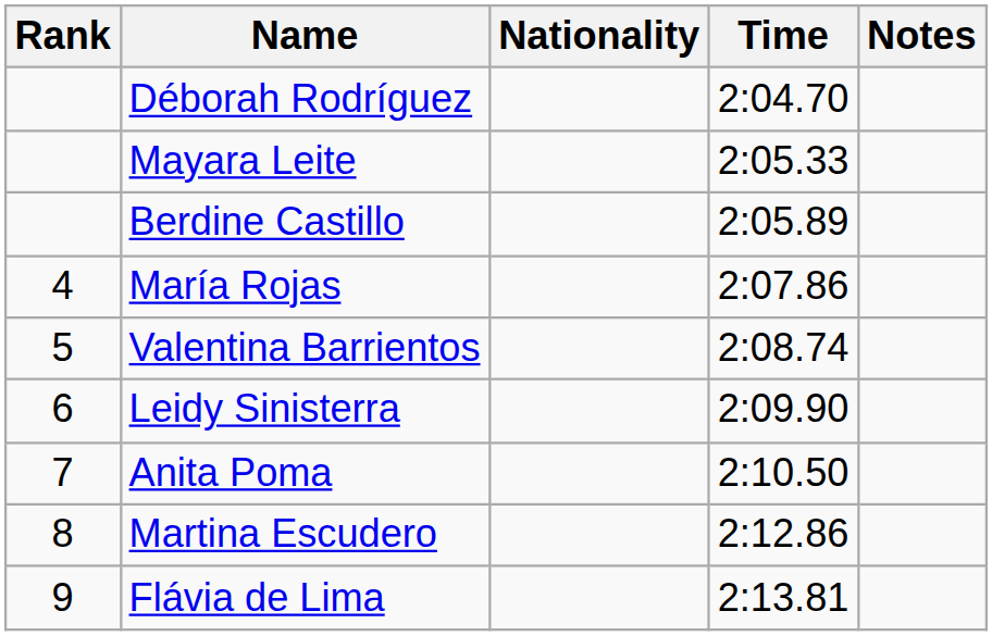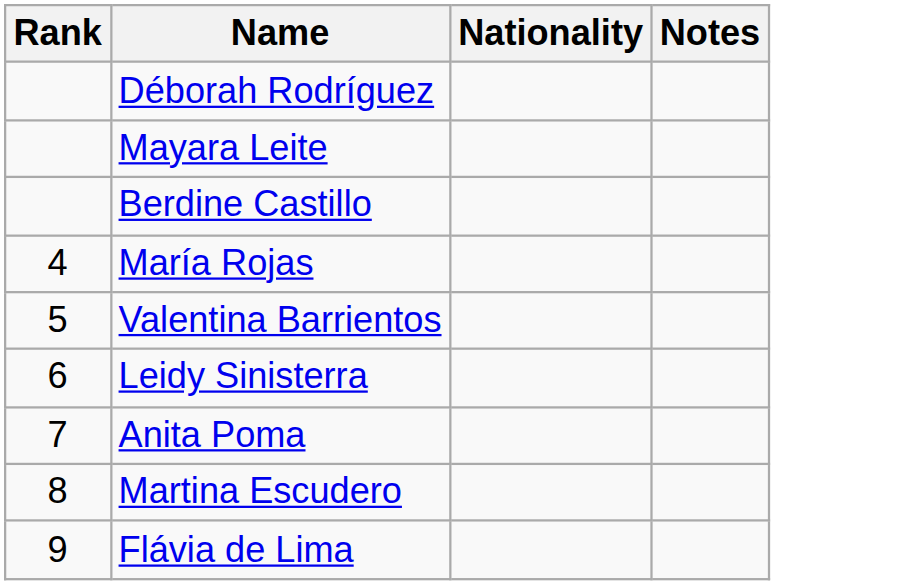 <table class="wikitable sortable" style="text-align:center">
 <tr>
 <th>Rank</th>
 <th>Name</th>
 <th>Nationality</th>
-<th>Time</th>
 <th>Notes</th>
 </tr>
 <tr>
 <td></td>
 <td align=left><a href='#'>Déborah Rodríguez</a></td>
 <td align=left></td>
-<td>2:04.70</td>
 <td></td>
 </tr>
 <tr>
 <td></td>
 <td align=left><a href='#'>Mayara Leite</a></td>
 <td align=left></td>
-<td>2:05.33</td>
 <td></td>
 </tr>
 <tr>
 <td></td>
 <td align=left><a href='#'>Berdine Castillo</a></td>
 <td align=left></td>
-<td>2:05.89</td>
 <td></td>
 </tr>
 <tr>
 <td>4</td>
 <td align=left><a href='#'>María Rojas</a></td>
 <td align=left></td>
-<td>2:07.86</td>
 <td></td>
 </tr>
 <tr>
 <td>5</td>
 <td align=left><a href='#'>Valentina Barrientos</a></td>
 <td align=left></td>
-<td>2:08.74</td>
 <td></td>
 </tr>
 <tr>
 <td>6</td>
 <td align=left><a href='#'>Leidy Sinisterra</a></td>
 <td align=left></td>
-<td>2:09.90</td>
 <td></td>
 </tr>
 <tr>
 <td>7</td>
 <td align=left><a href='#'>Anita Poma</a></td>
 <td align=left></td>
-<td>2:10.50</td>
 <td></td>
 </tr>
 <tr>
 <td>8</td>
 <td align=left><a href='#'>Martina Escudero</a></td>
 <td align=left></td>
-<td>2:12.86</td>
 <td></td>
 </tr>
 <tr>
 <td>9</td>
 <td align=left><a href='#'>Flávia de Lima</a></td>
 <td align=left></td>
-<td>2:13.81</td>
 <td></td>
 </tr>
 </table>
